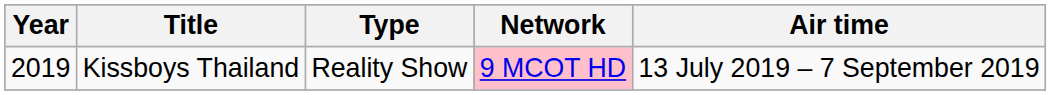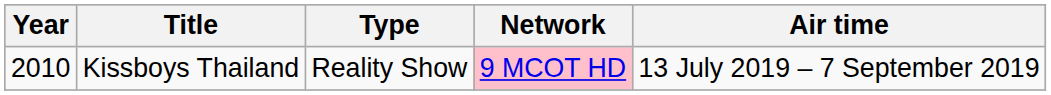 <table class="wikitable plainrowheaders sortable">
 <tr>
 <th scope="col">Year</th>
 <th scope="col">Title</th>
 <th scope="col">Type</th>
 <th scope="col">Network</th>
 <th scope="col">Air time</th>
 </tr>
 <tr>
-<td style="text-align: center;">2019</td>
+<td style="text-align: center;">2010</td>
 <td>Kissboys Thailand</td>
 <td>Reality Show</td>
 <td style="background: pink; text-align: center;"><a href='#'>9 MCOT HD</a><br></td>
 <td>13 July 2019 – 7 September 2019</td>
 </tr>
 </table>
